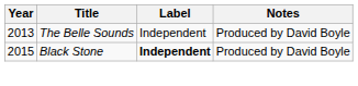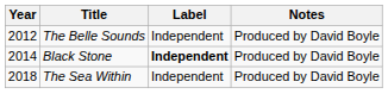 <table class="wikitable">
 <tr>
 <th>Year</th>
 <th>Title</th>
 <th>Label</th>
 <th>Notes</th>
 </tr>
 <tr>
-<td>2013</td>
+<td>2012</td>
 <td><em>The Belle Sounds</em></td>
 <td>Independent</td>
 <td>Produced by David Boyle</td>
 </tr>
 <tr>
-<td>2015</td>
+<td>2014</td>
 <td><em>Black Stone</em></td>
 <td><strong>Independent</strong></td>
 <td>Produced by David Boyle</td>
 </tr>
+<tr>
+<td>2018</td>
+<td><em>The Sea Within</em></td>
+<td>Independent</td>
+<td>Produced by David Boyle</td>
+</tr>
 </table>
